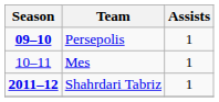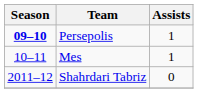 <table class="wikitable" style="text-align: center;">
 <tr>
 <th>Season</th>
 <th>Team</th>
 <th>Assists</th>
 </tr>
 <tr>
 <td><strong><a href='#'>09–10</a></strong></td>
 <td align="left"><a href='#'>Persepolis</a></td>
 <td>1</td>
 </tr>
 <tr>
 <td><a href='#'>10–11</a></td>
 <td align="left"><a href='#'>Mes</a></td>
 <td>1</td>
 </tr>
 <tr>
-<td><strong><a href='#'>2011–12</a></strong></td>
+<td><a href='#'>2011–12</a></td>
 <td align="left"><a href='#'>Shahrdari Tabriz</a></td>
-<td>1</td>
+<td>0</td>
 </tr>
 <tr>
 </tr>
 </table>
